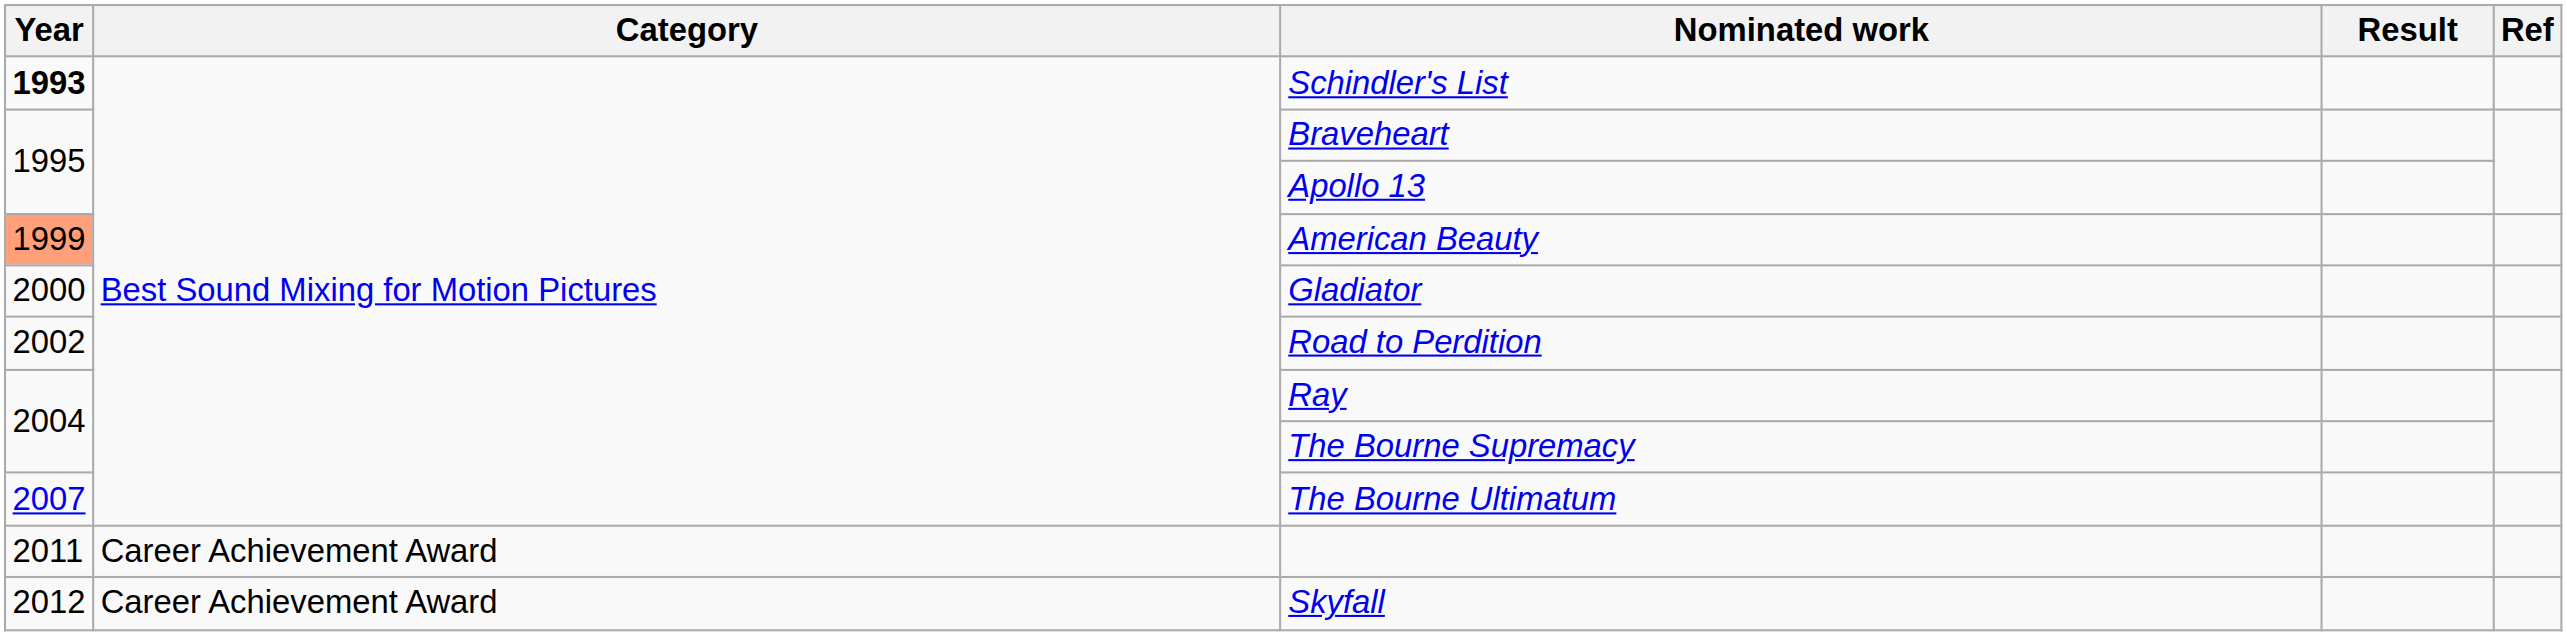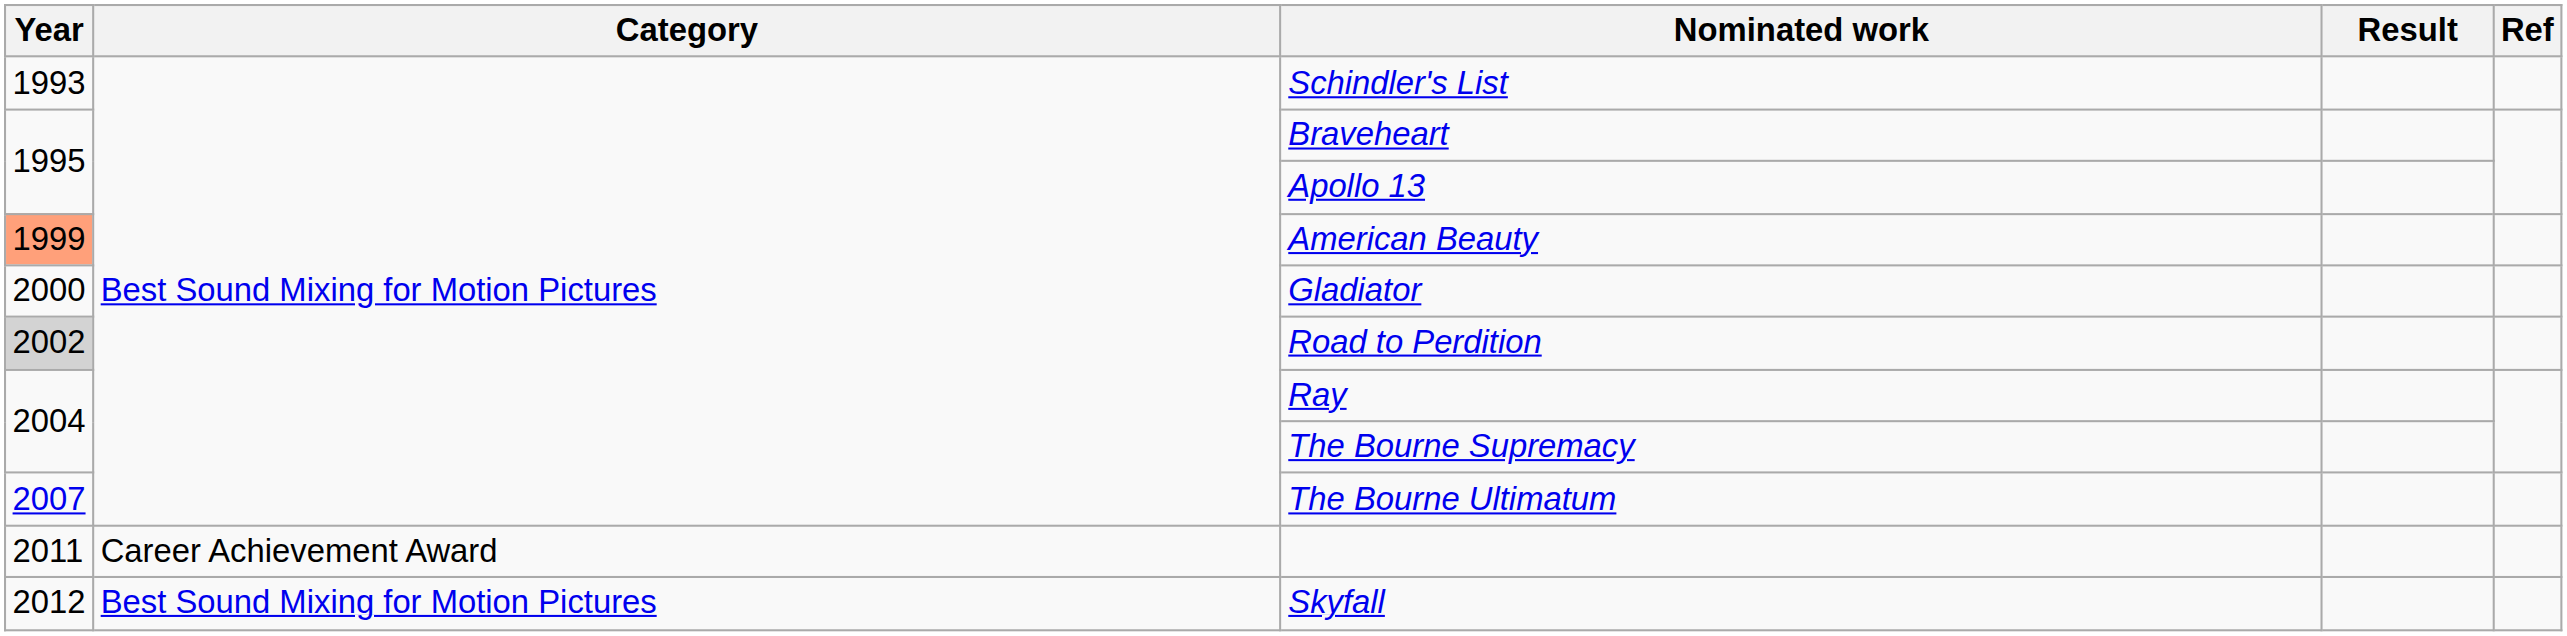 <table class="wikitable sortable">
 <tr>
 <th scope="col" style="width:1em;">Year</th>
 <th scope="col" style="width:40em;">Category</th>
 <th scope="col" style="width:35em;">Nominated work</th>
 <th scope="col" style="width:5em;">Result</th>
 <th scope="col" style="width:1em;" class="unsortable">Ref</th>
 </tr>
 <tr>
-<td><strong>1993</strong></td>
+<td>1993</td>
 <td rowspan="9"><a href='#'>Best Sound Mixing for Motion Pictures</a></td>
 <td><em><a href='#'>Schindler's List</a></em></td>
 <td></td>
 <td></td>
 </tr>
 <tr>
 <td rowspan="2">1995</td>
 <td><em><a href='#'>Braveheart</a></em></td>
 <td></td>
 <td rowspan="2"></td>
 </tr>
 <tr>
 <td><em><a href='#'>Apollo 13</a></em></td>
 <td></td>
 </tr>
 <tr>
 <td style="background: lightsalmon;">1999</td>
 <td><em><a href='#'>American Beauty</a></em></td>
 <td></td>
 <td></td>
 </tr>
 <tr>
 <td>2000</td>
 <td><em><a href='#'>Gladiator</a></em></td>
 <td></td>
 <td></td>
 </tr>
 <tr>
-<td>2002</td>
+<td style="background: lightgrey;">2002</td>
 <td><em><a href='#'>Road to Perdition</a></em></td>
 <td></td>
 <td></td>
 </tr>
 <tr>
 <td rowspan="2">2004</td>
 <td><em><a href='#'>Ray</a></em></td>
 <td></td>
 <td rowspan="2"></td>
 </tr>
 <tr>
 <td><em><a href='#'>The Bourne Supremacy</a></em></td>
 <td></td>
 </tr>
 <tr>
 <td><a href='#'>2007</a></td>
 <td><em><a href='#'>The Bourne Ultimatum</a></em></td>
 <td></td>
 <td></td>
 </tr>
 <tr>
 <td>2011</td>
 <td>Career Achievement Award</td>
 <td></td>
 <td></td>
 <td></td>
 </tr>
 <tr>
 <td>2012</td>
-<td>Career Achievement Award</td>
+<td><a href='#'>Best Sound Mixing for Motion Pictures</a></td>
 <td><em><a href='#'>Skyfall</a></em></td>
 <td></td>
 <td></td>
 </tr>
 </table>
